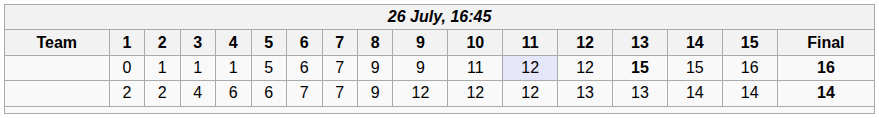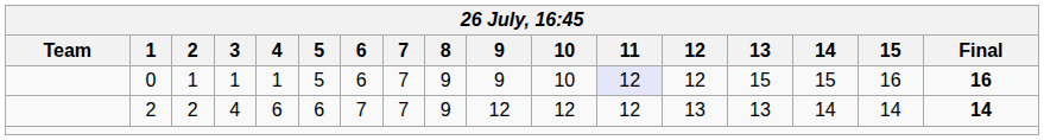 <table class=wikitable style="text-align:center; width: 55%">
 <tr>
 <th colspan=17><em>26 July, 16:45</em></th>
 </tr>
 <tr>
 <th>Team</th>
 <th>1</th>
 <th>2</th>
 <th>3</th>
 <th>4</th>
 <th>5</th>
 <th>6</th>
 <th>7</th>
 <th>8</th>
 <th>9</th>
 <th>10</th>
 <th>11</th>
 <th>12</th>
 <th>13</th>
 <th>14</th>
 <th>15</th>
 <th>Final</th>
 </tr>
 <tr>
 <td align=left><strong></strong></td>
 <td>0</td>
 <td>1</td>
 <td>1</td>
 <td>1</td>
 <td>5</td>
 <td>6</td>
 <td>7</td>
 <td>9</td>
 <td>9</td>
-<td>11</td>
+<td>10</td>
 <td style="background: lavender;">12</td>
 <td>12</td>
-<td><strong>15</strong></td>
+<td>15</td>
 <td>15</td>
 <td>16</td>
 <td><strong>16</strong></td>
 </tr>
 <tr>
 <td align=left></td>
 <td>2</td>
 <td>2</td>
 <td>4</td>
 <td>6</td>
 <td>6</td>
 <td>7</td>
 <td>7</td>
 <td>9</td>
 <td>12</td>
 <td>12</td>
 <td>12</td>
 <td>13</td>
 <td>13</td>
 <td>14</td>
 <td>14</td>
 <td><strong>14</strong></td>
 </tr>
 <tr>
 <td colspan=17></td>
 </tr>
 </table>
